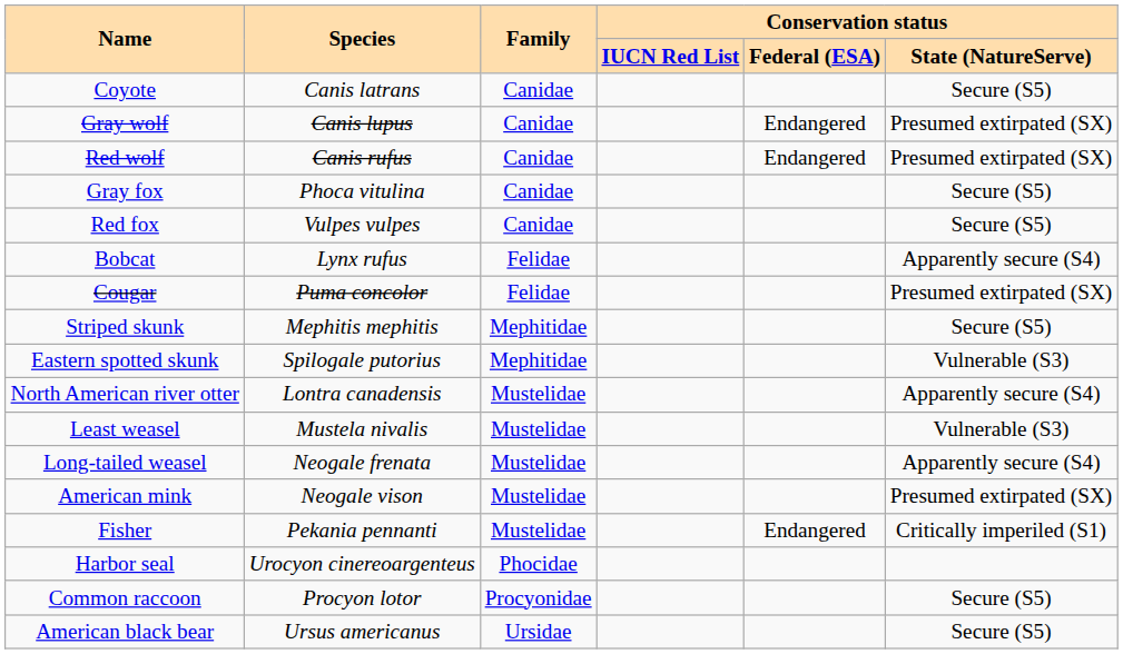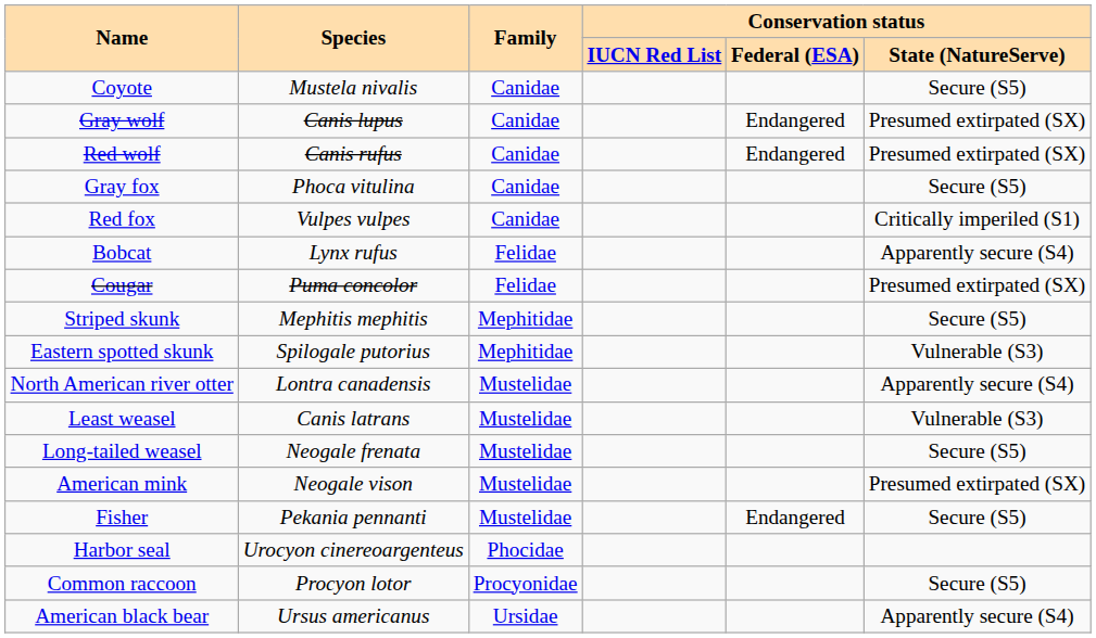 <table class="wikitable" style="margin:1em auto; text-align:center;">
 <tr>
 <th rowspan="2" style="background:navajowhite">Name</th>
 <th rowspan="2" style="background:navajowhite">Species</th>
 <th rowspan="2" style="background:navajowhite">Family</th>
 <th colspan="3" style="background:navajowhite">Conservation status</th>
 </tr>
 <tr>
 <th style="background:navajowhite"><a href='#'>IUCN Red List</a></th>
 <th style="background:navajowhite">Federal (<a href='#'>ESA</a>)</th>
 <th style="background:navajowhite">State (NatureServe)</th>
 </tr>
 <tr>
 <td><a href='#'>Coyote</a></td>
-<td><em>Canis latrans</em></td>
+<td><em>Mustela nivalis</em></td>
 <td><a href='#'>Canidae</a></td>
 <td></td>
 <td></td>
 <td>Secure (S5)</td>
 </tr>
 <tr>
 <td><a href='#'><s>Gray wolf</s></a></td>
 <td><em><s>Canis lupus</s></em></td>
 <td><a href='#'>Canidae</a></td>
 <td></td>
 <td>Endangered</td>
 <td>Presumed extirpated (SX)</td>
 </tr>
 <tr>
 <td><a href='#'><s>Red wolf</s></a></td>
 <td><em><s>Canis rufus</s></em></td>
 <td><a href='#'>Canidae</a></td>
 <td></td>
 <td>Endangered</td>
 <td>Presumed extirpated (SX)</td>
 </tr>
 <tr>
 <td><a href='#'>Gray fox</a></td>
 <td><em>Phoca vitulina</em></td>
 <td><a href='#'>Canidae</a></td>
 <td></td>
 <td></td>
 <td>Secure (S5)</td>
 </tr>
 <tr>
 <td><a href='#'>Red fox</a></td>
 <td><em>Vulpes vulpes</em></td>
 <td><a href='#'>Canidae</a></td>
 <td></td>
 <td></td>
-<td>Secure (S5)</td>
+<td>Critically imperiled (S1)</td>
 </tr>
 <tr>
 <td><a href='#'>Bobcat</a></td>
 <td><em>Lynx rufus</em></td>
 <td><a href='#'>Felidae</a></td>
 <td></td>
 <td></td>
 <td>Apparently secure (S4)</td>
 </tr>
 <tr>
 <td><s><a href='#'>Cougar</a></s></td>
 <td><em><s>Puma concolor</s></em></td>
 <td><a href='#'>Felidae</a></td>
 <td></td>
 <td></td>
 <td>Presumed extirpated (SX)</td>
 </tr>
 <tr>
 <td><a href='#'>Striped skunk</a></td>
 <td><em>Mephitis mephitis</em></td>
 <td><a href='#'>Mephitidae</a></td>
 <td></td>
 <td></td>
 <td>Secure (S5)</td>
 </tr>
 <tr>
 <td><a href='#'>Eastern spotted skunk</a></td>
 <td><em>Spilogale putorius</em></td>
 <td><a href='#'>Mephitidae</a></td>
 <td></td>
 <td></td>
 <td>Vulnerable (S3)</td>
 </tr>
 <tr>
 <td><a href='#'>North American river otter</a></td>
 <td><em>Lontra canadensis</em></td>
 <td><a href='#'>Mustelidae</a></td>
 <td></td>
 <td></td>
 <td>Apparently secure (S4)</td>
 </tr>
 <tr>
 <td><a href='#'>Least weasel</a></td>
-<td><em>Mustela nivalis</em></td>
+<td><em>Canis latrans</em></td>
 <td><a href='#'>Mustelidae</a></td>
 <td></td>
 <td></td>
 <td>Vulnerable (S3)</td>
 </tr>
 <tr>
 <td><a href='#'>Long-tailed weasel</a></td>
 <td><em>Neogale frenata</em></td>
 <td><a href='#'>Mustelidae</a></td>
 <td></td>
 <td></td>
-<td>Apparently secure (S4)</td>
+<td>Secure (S5)</td>
 </tr>
 <tr>
 <td><a href='#'>American mink</a></td>
 <td><em>Neogale vison</em></td>
 <td><a href='#'>Mustelidae</a></td>
 <td></td>
 <td></td>
 <td>Presumed extirpated (SX)</td>
 </tr>
 <tr>
 <td><a href='#'>Fisher</a></td>
 <td><em>Pekania pennanti</em></td>
 <td><a href='#'>Mustelidae</a></td>
 <td></td>
 <td>Endangered</td>
-<td>Critically imperiled (S1)</td>
+<td>Secure (S5)</td>
 </tr>
 <tr>
 <td><a href='#'>Harbor seal</a></td>
 <td><em>Urocyon cinereoargenteus</em></td>
 <td><a href='#'>Phocidae</a></td>
 <td></td>
 <td></td>
 <td></td>
 </tr>
 <tr>
 <td><a href='#'>Common raccoon</a></td>
 <td><em>Procyon lotor</em></td>
 <td><a href='#'>Procyonidae</a></td>
 <td></td>
 <td></td>
 <td>Secure (S5)</td>
 </tr>
 <tr>
 <td><a href='#'>American black bear</a></td>
 <td><em>Ursus americanus</em></td>
 <td><a href='#'>Ursidae</a></td>
 <td></td>
 <td></td>
-<td>Secure (S5)</td>
+<td>Apparently secure (S4)</td>
 </tr>
 </table>
